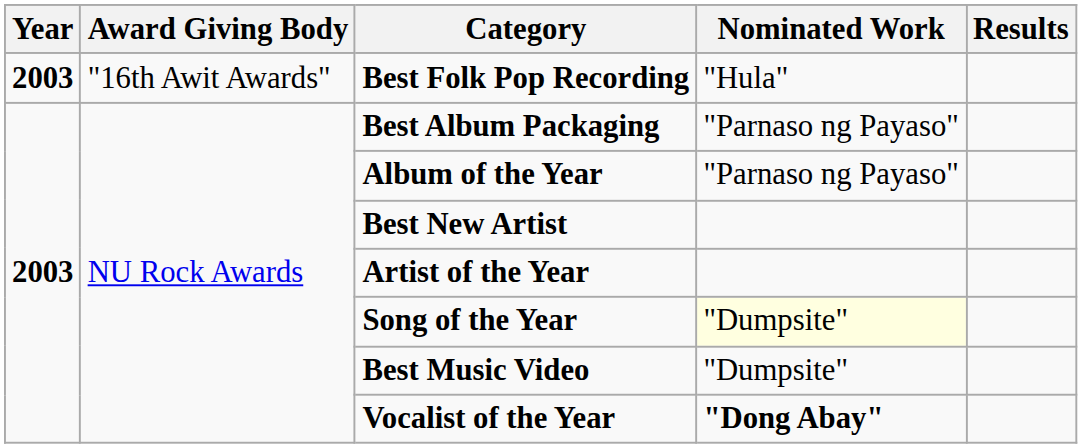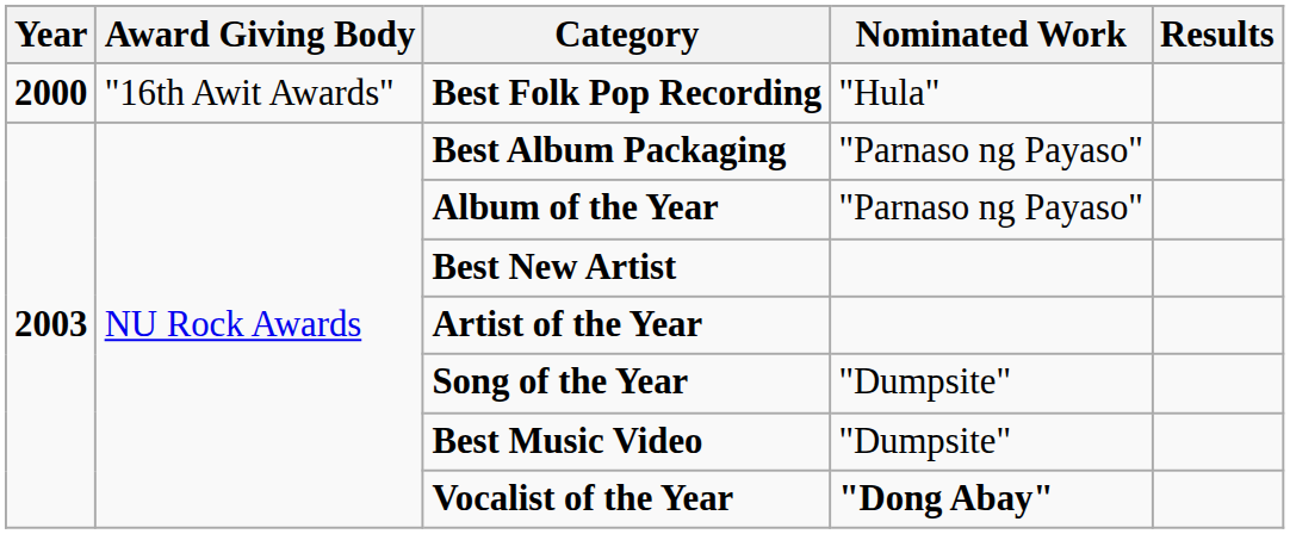 <table class="wikitable">
 <tr>
 <th>Year</th>
 <th>Award Giving Body</th>
 <th>Category</th>
 <th>Nominated Work</th>
 <th>Results</th>
 </tr>
 <tr>
-<td><strong>2003</strong></td>
+<td><strong>2000</strong></td>
 <td>"16th Awit Awards"</td>
 <td><strong>Best Folk Pop Recording</strong></td>
 <td>"Hula"</td>
 <td></td>
 </tr>
 <tr>
 <td rowspan=7><strong>2003</strong></td>
 <td rowspan=7><a href='#'>NU Rock Awards</a></td>
 <td><strong>Best Album Packaging</strong></td>
 <td>"Parnaso ng Payaso"</td>
 <td></td>
 </tr>
 <tr>
 <td><strong>Album of the Year</strong></td>
 <td>"Parnaso ng Payaso"</td>
 <td></td>
 </tr>
 <tr>
 <td><strong>Best New Artist</strong></td>
 <td></td>
 <td></td>
 </tr>
 <tr>
 <td><strong>Artist of the Year</strong></td>
 <td></td>
 <td></td>
 </tr>
 <tr>
 <td><strong>Song of the Year</strong></td>
-<td style="background: lightyellow;">"Dumpsite"</td>
+<td>"Dumpsite"</td>
 <td></td>
 </tr>
 <tr>
 <td><strong>Best Music Video</strong></td>
 <td>"Dumpsite"</td>
 <td></td>
 </tr>
 <tr>
 <td><strong>Vocalist of the Year</strong></td>
 <td><strong>"Dong Abay"</strong></td>
 <td></td>
 </tr>
 </table>
